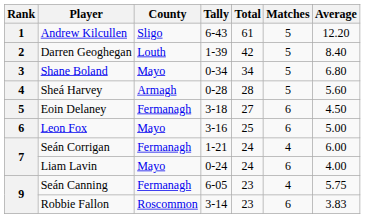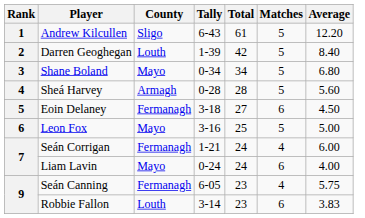 <table class="wikitable sortable">
 <tr>
 <th>Rank</th>
 <th>Player</th>
 <th>County</th>
 <th>Tally</th>
 <th>Total</th>
 <th>Matches</th>
 <th>Average</th>
 </tr>
 <tr>
 <th rowspan="1" align="center">1</th>
 <td><a href='#'>Andrew Kilcullen</a></td>
 <td> <a href='#'>Sligo</a></td>
 <td align="center">6-43</td>
 <td align="center">61</td>
 <td align="center">5</td>
 <td align="center">12.20</td>
 </tr>
 <tr>
 <th align="center">2</th>
 <td>Darren Geoghegan</td>
 <td> <a href='#'>Louth</a></td>
 <td align="center">1-39</td>
 <td align="center">42</td>
 <td align="center">5</td>
 <td align="center">8.40</td>
 </tr>
 <tr>
 <th>3</th>
 <td><a href='#'>Shane Boland</a></td>
 <td> <a href='#'>Mayo</a></td>
 <td align="center">0-34</td>
 <td align="center">34</td>
 <td align="center">5</td>
 <td align="center">6.80</td>
 </tr>
 <tr>
 <th>4</th>
 <td>Sheá Harvey</td>
 <td> <a href='#'>Armagh</a></td>
 <td align="center">0-28</td>
 <td align="center">28</td>
 <td align="center">5</td>
 <td align="center">5.60</td>
 </tr>
 <tr>
 <th>5</th>
 <td>Eoin Delaney</td>
 <td> <a href='#'>Fermanagh</a></td>
 <td align="center">3-18</td>
 <td align="center">27</td>
 <td align="center">6</td>
 <td align="center">4.50</td>
 </tr>
 <tr>
 <th>6</th>
 <td><a href='#'>Leon Fox</a></td>
 <td> <a href='#'>Mayo</a></td>
 <td align="center">3-16</td>
 <td align="center">25</td>
-<td align="center">6</td>
+<td align="center">5</td>
 <td align="center">5.00</td>
 </tr>
 <tr>
 <th rowspan="2">7</th>
 <td>Seán Corrigan</td>
 <td> <a href='#'>Fermanagh</a></td>
 <td align="center">1-21</td>
 <td align="center">24</td>
 <td align="center">4</td>
 <td align="center">6.00</td>
 </tr>
 <tr>
 <td>Liam Lavin</td>
 <td> <a href='#'>Mayo</a></td>
 <td align="center">0-24</td>
 <td align="center">24</td>
 <td align="center">6</td>
 <td align="center">4.00</td>
 </tr>
 <tr>
 <th rowspan="2">9</th>
 <td>Seán Canning</td>
 <td> <a href='#'>Fermanagh</a></td>
 <td align="center">6-05</td>
 <td align="center">23</td>
 <td align="center">4</td>
 <td align="center">5.75</td>
 </tr>
 <tr>
 <td>Robbie Fallon</td>
-<td> <a href='#'>Roscommon</a></td>
+<td> <a href='#'>Louth</a></td>
 <td align="center">3-14</td>
 <td align="center">23</td>
 <td align="center">6</td>
 <td align="center">3.83</td>
 </tr>
 </table>
